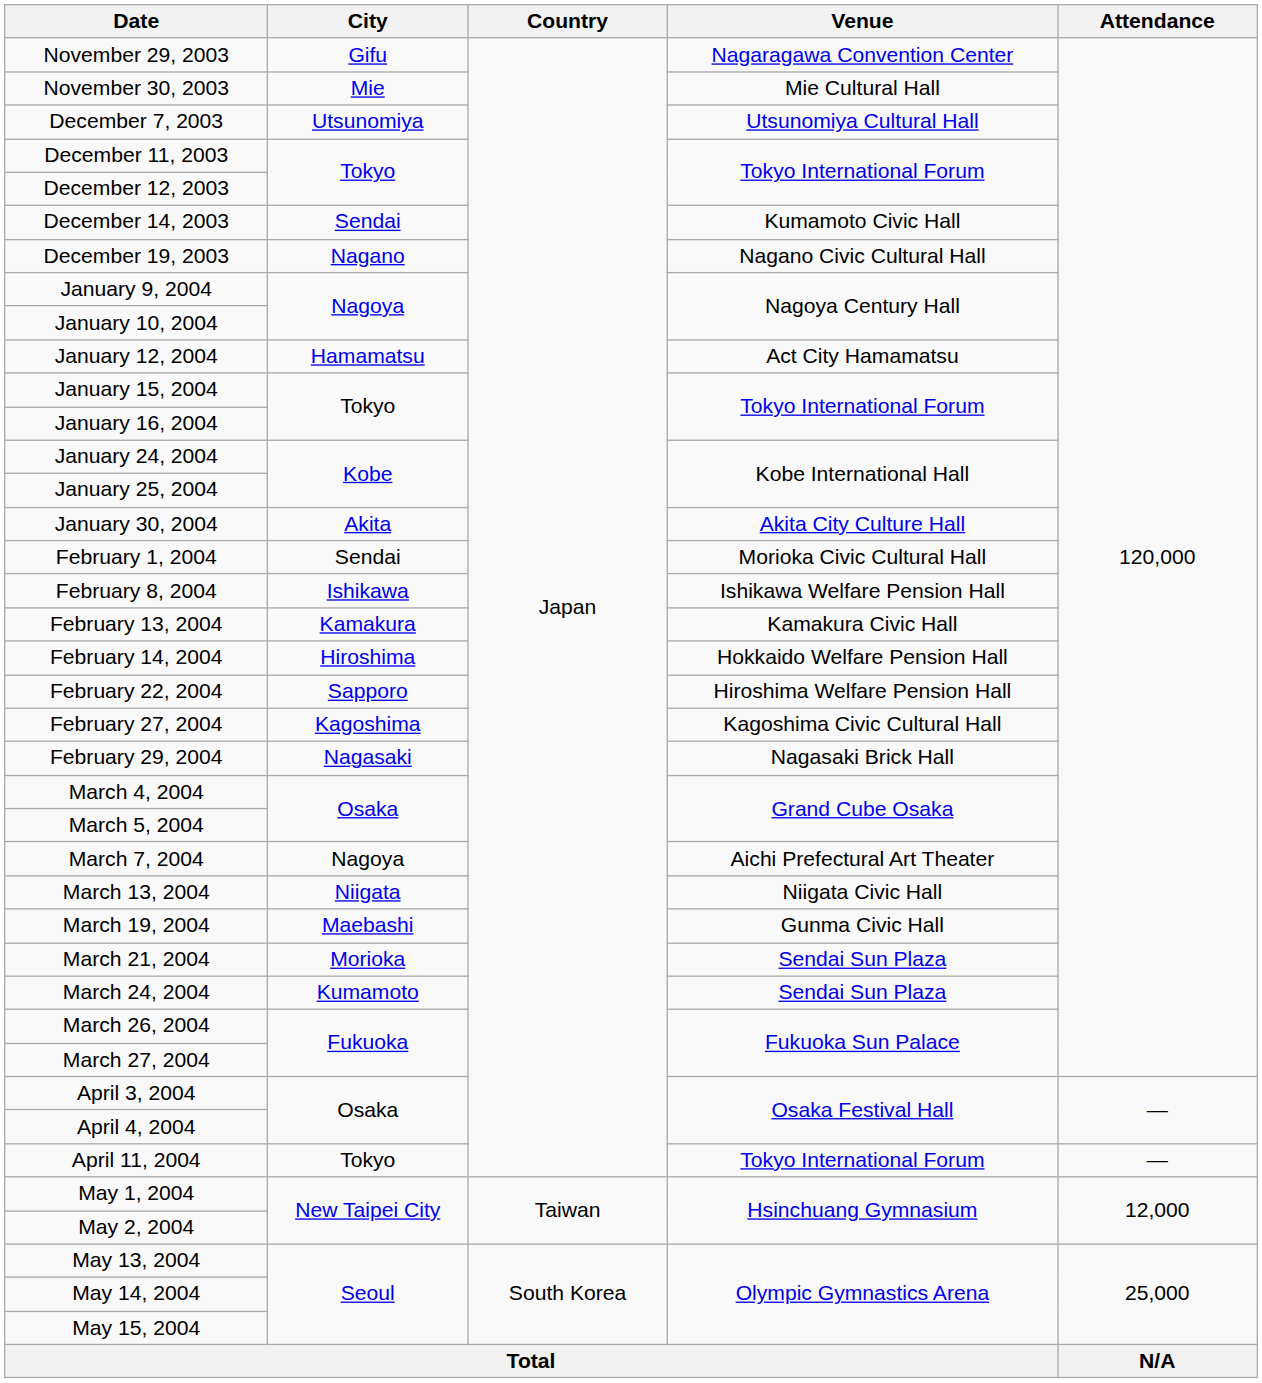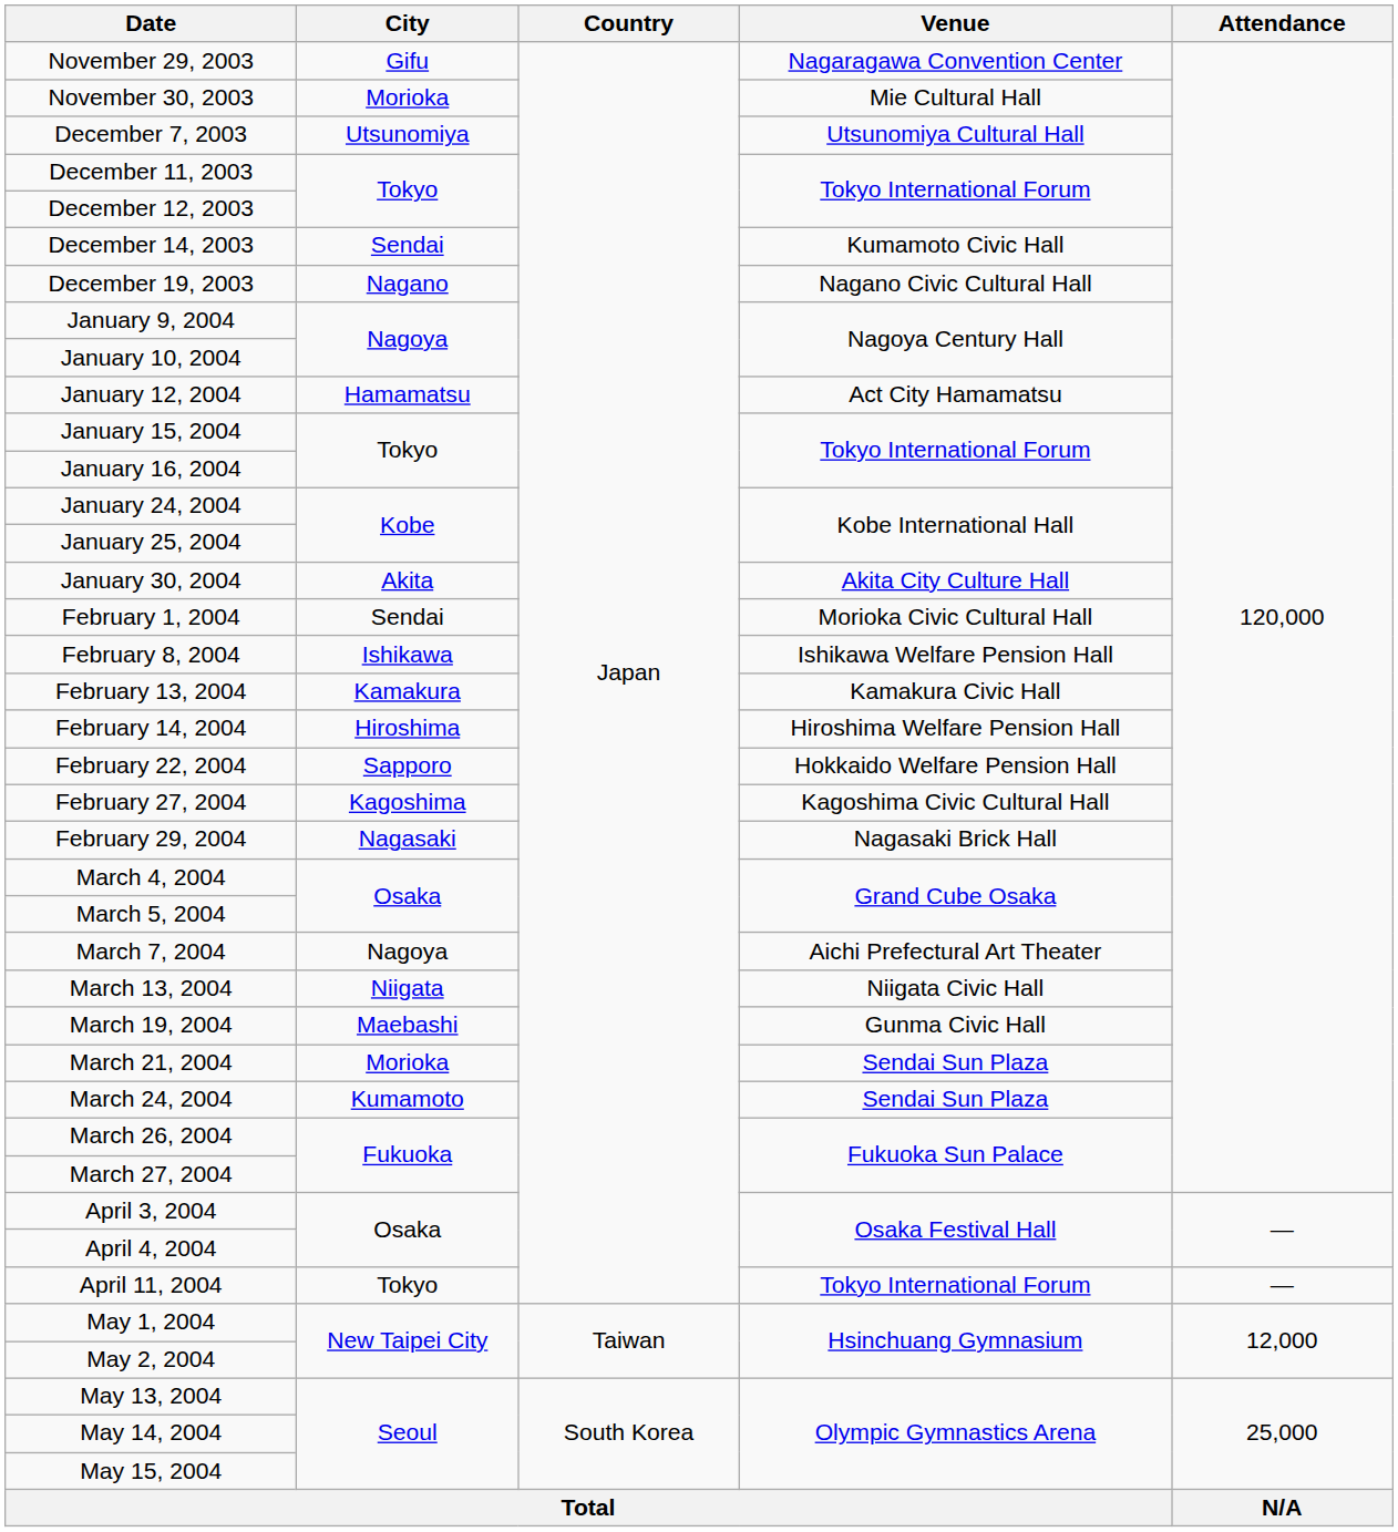 <table class="wikitable" style="text-align:center;">
 <tr>
 <th scope="col" style="width:12em;">Date</th>
 <th scope="col" style="width:9em;">City</th>
 <th scope="col" style="width:9em;">Country</th>
 <th scope="col" style="width:18em;">Venue</th>
 <th scope="col" style="width:9em;">Attendance</th>
 </tr>
 <tr>
 <td>November 29, 2003</td>
 <td><a href='#'>Gifu</a></td>
 <td rowspan="34">Japan</td>
 <td><a href='#'>Nagaragawa Convention Center</a></td>
 <td rowspan="31">120,000</td>
 </tr>
 <tr>
 <td>November 30, 2003</td>
-<td><a href='#'>Mie</a></td>
+<td><a href='#'>Morioka</a></td>
 <td>Mie Cultural Hall</td>
 </tr>
 <tr>
 <td>December 7, 2003</td>
 <td><a href='#'>Utsunomiya</a></td>
 <td><a href='#'>Utsunomiya Cultural Hall</a></td>
 </tr>
 <tr>
 <td>December 11, 2003</td>
 <td rowspan="2"><a href='#'>Tokyo</a></td>
 <td rowspan="2"><a href='#'>Tokyo International Forum</a></td>
 </tr>
 <tr>
 <td>December 12, 2003</td>
 </tr>
 <tr>
 <td>December 14, 2003</td>
 <td><a href='#'>Sendai</a></td>
 <td>Kumamoto Civic Hall</td>
 </tr>
 <tr>
 <td>December 19, 2003</td>
 <td><a href='#'>Nagano</a></td>
 <td>Nagano Civic Cultural Hall</td>
 </tr>
 <tr>
 <td>January 9, 2004</td>
 <td rowspan="2"><a href='#'>Nagoya</a></td>
 <td rowspan="2">Nagoya Century Hall</td>
 </tr>
 <tr>
 <td>January 10, 2004</td>
 </tr>
 <tr>
 <td>January 12, 2004</td>
 <td><a href='#'>Hamamatsu</a></td>
 <td>Act City Hamamatsu</td>
 </tr>
 <tr>
 <td>January 15, 2004</td>
 <td rowspan="2">Tokyo</td>
 <td rowspan="2"><a href='#'>Tokyo International Forum</a></td>
 </tr>
 <tr>
 <td>January 16, 2004</td>
 </tr>
 <tr>
 <td>January 24, 2004</td>
 <td rowspan="2"><a href='#'>Kobe</a></td>
 <td rowspan="2">Kobe International Hall</td>
 </tr>
 <tr>
 <td>January 25, 2004</td>
 </tr>
 <tr>
 <td>January 30, 2004</td>
 <td><a href='#'>Akita</a></td>
 <td><a href='#'>Akita City Culture Hall</a></td>
 </tr>
 <tr>
 <td>February 1, 2004</td>
 <td>Sendai</td>
 <td>Morioka Civic Cultural Hall</td>
 </tr>
 <tr>
 <td>February 8, 2004</td>
 <td><a href='#'>Ishikawa</a></td>
 <td>Ishikawa Welfare Pension Hall</td>
 </tr>
 <tr>
 <td>February 13, 2004</td>
 <td><a href='#'>Kamakura</a></td>
 <td>Kamakura Civic Hall</td>
 </tr>
 <tr>
 <td>February 14, 2004</td>
 <td><a href='#'>Hiroshima</a></td>
-<td>Hokkaido Welfare Pension Hall</td>
+<td>Hiroshima Welfare Pension Hall</td>
 </tr>
 <tr>
 <td>February 22, 2004</td>
 <td><a href='#'>Sapporo</a></td>
-<td>Hiroshima Welfare Pension Hall</td>
+<td>Hokkaido Welfare Pension Hall</td>
 </tr>
 <tr>
 <td>February 27, 2004</td>
 <td><a href='#'>Kagoshima</a></td>
 <td>Kagoshima Civic Cultural Hall</td>
 </tr>
 <tr>
 <td>February 29, 2004</td>
 <td><a href='#'>Nagasaki</a></td>
 <td>Nagasaki Brick Hall</td>
 </tr>
 <tr>
 <td>March 4, 2004</td>
 <td rowspan="2"><a href='#'>Osaka</a></td>
 <td rowspan="2"><a href='#'>Grand Cube Osaka</a></td>
 </tr>
 <tr>
 <td>March 5, 2004</td>
 </tr>
 <tr>
 <td>March 7, 2004</td>
 <td>Nagoya</td>
 <td>Aichi Prefectural Art Theater</td>
 </tr>
 <tr>
 <td>March 13, 2004</td>
 <td><a href='#'>Niigata</a></td>
 <td>Niigata Civic Hall</td>
 </tr>
 <tr>
 <td>March 19, 2004</td>
 <td><a href='#'>Maebashi</a></td>
 <td>Gunma Civic Hall</td>
 </tr>
 <tr>
 <td>March 21, 2004</td>
 <td><a href='#'>Morioka</a></td>
 <td><a href='#'>Sendai Sun Plaza</a></td>
 </tr>
 <tr>
 <td>March 24, 2004</td>
 <td><a href='#'>Kumamoto</a></td>
 <td><a href='#'>Sendai Sun Plaza</a></td>
 </tr>
 <tr>
 <td>March 26, 2004</td>
 <td rowspan="2"><a href='#'>Fukuoka</a></td>
 <td rowspan="2"><a href='#'>Fukuoka Sun Palace</a></td>
 </tr>
 <tr>
 <td>March 27, 2004</td>
 </tr>
 <tr>
 <td>April 3, 2004</td>
 <td rowspan="2">Osaka</td>
 <td rowspan="2"><a href='#'>Osaka Festival Hall</a></td>
 <td rowspan="2">—</td>
 </tr>
 <tr>
 <td>April 4, 2004</td>
 </tr>
 <tr>
 <td>April 11, 2004</td>
 <td>Tokyo</td>
 <td><a href='#'>Tokyo International Forum</a></td>
 <td>—</td>
 </tr>
 <tr>
 <td>May 1, 2004</td>
 <td rowspan="2"><a href='#'>New Taipei City</a></td>
 <td rowspan="2">Taiwan</td>
 <td rowspan="2"><a href='#'>Hsinchuang Gymnasium</a></td>
 <td rowspan="2">12,000</td>
 </tr>
 <tr>
 <td>May 2, 2004</td>
 </tr>
 <tr>
 <td>May 13, 2004</td>
 <td rowspan="3"><a href='#'>Seoul</a></td>
 <td rowspan="3">South Korea</td>
 <td rowspan="3"><a href='#'>Olympic Gymnastics Arena</a></td>
 <td rowspan="3">25,000</td>
 </tr>
 <tr>
 <td>May 14, 2004</td>
 </tr>
 <tr>
 <td>May 15, 2004</td>
 </tr>
 <tr>
 <th colspan="4">Total</th>
 <th>N/A</th>
 </tr>
 </table>
